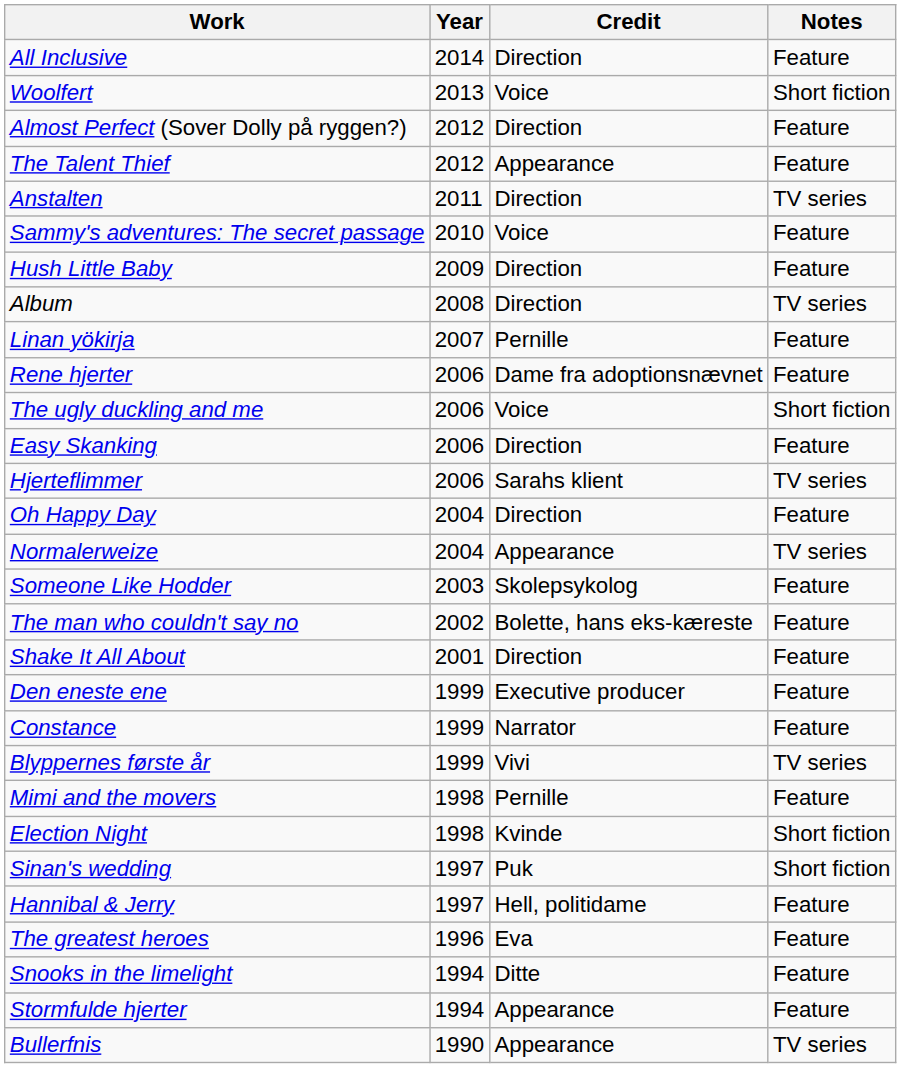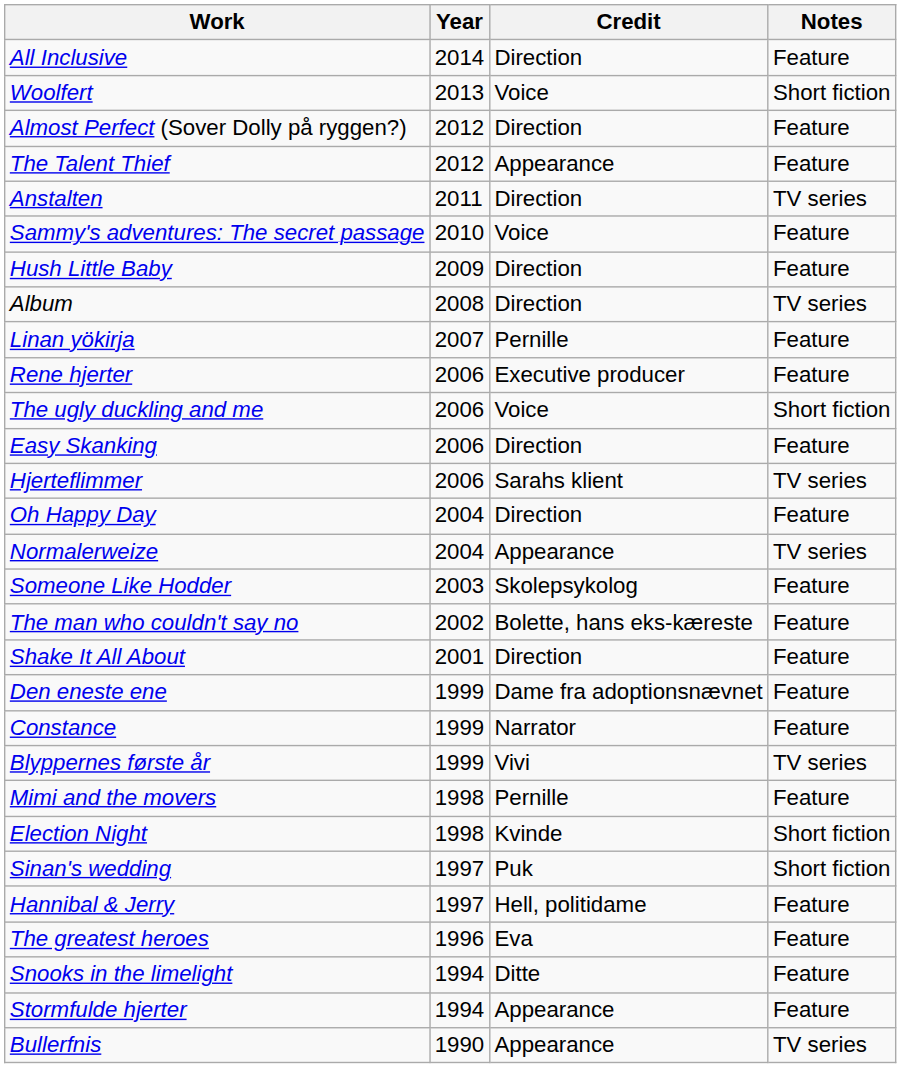 <table class="wikitable sortable">
 <tr>
 <th scope="col">Work</th>
 <th scope="col">Year</th>
 <th scope="col">Credit</th>
 <th scope="col" class="unsortable">Notes</th>
 </tr>
 <tr>
 <td><em><a href='#'>All Inclusive</a></em></td>
 <td>2014</td>
 <td>Direction</td>
 <td>Feature</td>
 </tr>
 <tr>
 <td><em><a href='#'>Woolfert</a></em></td>
 <td>2013</td>
 <td>Voice</td>
 <td>Short fiction</td>
 </tr>
 <tr>
 <td><em><a href='#'>Almost Perfect</a></em> (Sover Dolly på ryggen?)</td>
 <td>2012</td>
 <td>Direction</td>
 <td>Feature</td>
 </tr>
 <tr>
 <td><em><a href='#'>The Talent Thief</a></em></td>
 <td>2012</td>
 <td>Appearance</td>
 <td>Feature</td>
 </tr>
 <tr>
 <td><em><a href='#'>Anstalten</a></em></td>
 <td>2011</td>
 <td>Direction</td>
 <td>TV series</td>
 </tr>
 <tr>
 <td><em><a href='#'>Sammy's adventures: The secret passage</a></em></td>
 <td>2010</td>
 <td>Voice</td>
 <td>Feature</td>
 </tr>
 <tr>
 <td><em><a href='#'>Hush Little Baby</a></em></td>
 <td>2009</td>
 <td>Direction</td>
 <td>Feature</td>
 </tr>
 <tr>
 <td><em>Album</em></td>
 <td>2008</td>
 <td>Direction</td>
 <td>TV series</td>
 </tr>
 <tr>
 <td><em><a href='#'>Linan yökirja</a></em></td>
 <td>2007</td>
 <td>Pernille</td>
 <td>Feature</td>
 </tr>
 <tr>
 <td><em><a href='#'>Rene hjerter</a></em></td>
 <td>2006</td>
-<td>Dame fra adoptionsnævnet</td>
+<td>Executive producer</td>
 <td>Feature</td>
 </tr>
 <tr>
 <td><em><a href='#'>The ugly duckling and me</a></em></td>
 <td>2006</td>
 <td>Voice</td>
 <td>Short fiction</td>
 </tr>
 <tr>
 <td><em><a href='#'>Easy Skanking</a></em></td>
 <td>2006</td>
 <td>Direction</td>
 <td>Feature</td>
 </tr>
 <tr>
 <td><em><a href='#'>Hjerteflimmer</a></em></td>
 <td>2006</td>
 <td>Sarahs klient</td>
 <td>TV series</td>
 </tr>
 <tr>
 <td><em><a href='#'>Oh Happy Day</a></em></td>
 <td>2004</td>
 <td>Direction</td>
 <td>Feature</td>
 </tr>
 <tr>
 <td><em><a href='#'>Normalerweize</a></em></td>
 <td>2004</td>
 <td>Appearance</td>
 <td>TV series</td>
 </tr>
 <tr>
 <td><em><a href='#'>Someone Like Hodder</a></em></td>
 <td>2003</td>
 <td>Skolepsykolog</td>
 <td>Feature</td>
 </tr>
 <tr>
 <td><em><a href='#'>The man who couldn't say no</a></em></td>
 <td>2002</td>
 <td>Bolette, hans eks-kæreste</td>
 <td>Feature</td>
 </tr>
 <tr>
 <td><em><a href='#'>Shake It All About</a></em></td>
 <td>2001</td>
 <td>Direction</td>
 <td>Feature</td>
 </tr>
 <tr>
 <td><em><a href='#'>Den eneste ene</a></em></td>
 <td>1999</td>
-<td>Executive producer</td>
+<td>Dame fra adoptionsnævnet</td>
 <td>Feature</td>
 </tr>
 <tr>
 <td><em><a href='#'>Constance</a></em></td>
 <td>1999</td>
 <td>Narrator</td>
 <td>Feature</td>
 </tr>
 <tr>
 <td><em><a href='#'>Blyppernes første år</a></em></td>
 <td>1999</td>
 <td>Vivi</td>
 <td>TV series</td>
 </tr>
 <tr>
 <td><em><a href='#'>Mimi and the movers</a></em></td>
 <td>1998</td>
 <td>Pernille</td>
 <td>Feature</td>
 </tr>
 <tr>
 <td><em><a href='#'>Election Night</a></em></td>
 <td>1998</td>
 <td>Kvinde</td>
 <td>Short fiction</td>
 </tr>
 <tr>
 <td><em><a href='#'>Sinan's wedding</a></em></td>
 <td>1997</td>
 <td>Puk</td>
 <td>Short fiction</td>
 </tr>
 <tr>
 <td><em><a href='#'>Hannibal & Jerry</a></em></td>
 <td>1997</td>
 <td>Hell, politidame</td>
 <td>Feature</td>
 </tr>
 <tr>
 <td><em><a href='#'>The greatest heroes</a></em></td>
 <td>1996</td>
 <td>Eva</td>
 <td>Feature</td>
 </tr>
 <tr>
 <td><em><a href='#'>Snooks in the limelight</a></em></td>
 <td>1994</td>
 <td>Ditte</td>
 <td>Feature</td>
 </tr>
 <tr>
 <td><em><a href='#'>Stormfulde hjerter</a></em></td>
 <td>1994</td>
 <td>Appearance</td>
 <td>Feature</td>
 </tr>
 <tr>
 <td><em><a href='#'>Bullerfnis</a></em></td>
 <td>1990</td>
 <td>Appearance</td>
 <td>TV series</td>
 </tr>
 </table>
